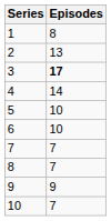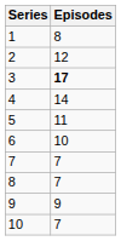 <table class="wikitable sortable">
 <tr>
 <th>Series</th>
 <th>Episodes</th>
 </tr>
 <tr>
 <td>1</td>
 <td>8</td>
 </tr>
 <tr>
 <td>2</td>
-<td>13</td>
+<td>12</td>
 </tr>
 <tr>
 <td>3</td>
 <td><strong>17</strong></td>
 </tr>
 <tr>
 <td>4</td>
 <td>14</td>
 </tr>
 <tr>
 <td>5</td>
-<td>10</td>
+<td>11</td>
 </tr>
 <tr>
 <td>6</td>
 <td>10</td>
 </tr>
 <tr>
 <td>7</td>
 <td>7</td>
 </tr>
 <tr>
 <td>8</td>
 <td>7</td>
 </tr>
 <tr>
 <td>9</td>
 <td>9</td>
 </tr>
 <tr>
 <td>10</td>
 <td>7</td>
 </tr>
 </table>
